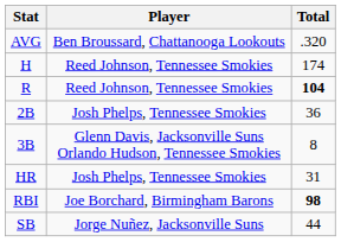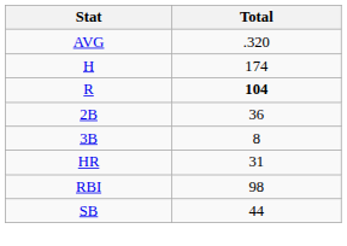 <table class="wikitable" width="40%" style="text-align:center;">
 <tr>
 <th width="5%">Stat</th>
-<th width="60%">Player</th>
 <th width="5%">Total</th>
 </tr>
 <tr>
 <td><a href='#'>AVG</a></td>
-<td><a href='#'>Ben Broussard</a>, <a href='#'>Chattanooga Lookouts</a></td>
 <td>.320</td>
 </tr>
 <tr>
 <td><a href='#'>H</a></td>
-<td><a href='#'>Reed Johnson</a>, <a href='#'>Tennessee Smokies</a></td>
 <td>174</td>
 </tr>
 <tr>
 <td><a href='#'>R</a></td>
-<td><a href='#'>Reed Johnson</a>, <a href='#'>Tennessee Smokies</a></td>
 <td><strong>104</strong></td>
 </tr>
 <tr>
 <td><a href='#'>2B</a></td>
-<td><a href='#'>Josh Phelps</a>, <a href='#'>Tennessee Smokies</a></td>
 <td>36</td>
 </tr>
 <tr>
 <td><a href='#'>3B</a></td>
-<td><a href='#'>Glenn Davis</a>, <a href='#'>Jacksonville Suns</a> <br> <a href='#'>Orlando Hudson</a>, <a href='#'>Tennessee Smokies</a></td>
 <td>8</td>
 </tr>
 <tr>
 <td><a href='#'>HR</a></td>
-<td><a href='#'>Josh Phelps</a>, <a href='#'>Tennessee Smokies</a></td>
 <td>31</td>
 </tr>
 <tr>
 <td><a href='#'>RBI</a></td>
-<td><a href='#'>Joe Borchard</a>, <a href='#'>Birmingham Barons</a></td>
-<td><strong>98</strong></td>
+<td>98</td>
 </tr>
 <tr>
 <td><a href='#'>SB</a></td>
-<td><a href='#'>Jorge Nuñez</a>, <a href='#'>Jacksonville Suns</a></td>
 <td>44</td>
 </tr>
 </table>
